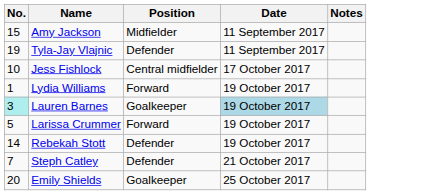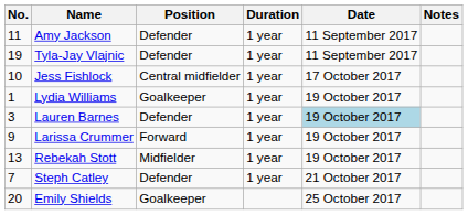 <table class="wikitable">
 <tr>
 <th>No.</th>
 <th>Name</th>
 <th>Position</th>
+<th>Duration</th>
 <th>Date</th>
 <th>Notes</th>
 </tr>
 <tr>
-<td>15</td>
+<td>11</td>
 <td><a href='#'>Amy Jackson</a></td>
-<td>Midfielder</td>
+<td>Defender</td>
+<td>1 year</td>
 <td>11 September 2017</td>
 <td></td>
 </tr>
 <tr>
 <td>19</td>
 <td><a href='#'>Tyla-Jay Vlajnic</a></td>
 <td>Defender</td>
+<td>1 year</td>
 <td>11 September 2017</td>
 <td></td>
 </tr>
 <tr>
 <td>10</td>
 <td> <a href='#'>Jess Fishlock</a></td>
 <td>Central midfielder</td>
+<td>1 year</td>
 <td>17 October 2017</td>
 <td></td>
 </tr>
 <tr>
 <td>1</td>
 <td><a href='#'>Lydia Williams</a></td>
-<td>Forward</td>
+<td>Goalkeeper</td>
+<td>1 year</td>
 <td>19 October 2017</td>
 <td></td>
 </tr>
 <tr>
-<td style="background: paleturquoise;">3</td>
+<td>3</td>
 <td> <a href='#'>Lauren Barnes</a></td>
-<td>Goalkeeper</td>
+<td>Defender</td>
+<td>1 year</td>
 <td style="background: lightblue;">19 October 2017</td>
 <td></td>
 </tr>
 <tr>
-<td>5</td>
+<td>9</td>
 <td><a href='#'>Larissa Crummer</a></td>
 <td>Forward</td>
+<td>1 year</td>
 <td>19 October 2017</td>
 <td></td>
 </tr>
 <tr>
-<td>14</td>
+<td>13</td>
 <td> <a href='#'>Rebekah Stott</a></td>
-<td>Defender</td>
+<td>Midfielder</td>
+<td>1 year</td>
 <td>19 October 2017</td>
 <td></td>
 </tr>
 <tr>
 <td>7</td>
 <td><a href='#'>Steph Catley</a></td>
 <td>Defender</td>
+<td>1 year</td>
 <td>21 October 2017</td>
 <td></td>
 </tr>
 <tr>
 <td>20</td>
 <td><a href='#'>Emily Shields</a></td>
 <td>Goalkeeper</td>
+<td></td>
 <td>25 October 2017</td>
 <td></td>
 </tr>
 </table>
